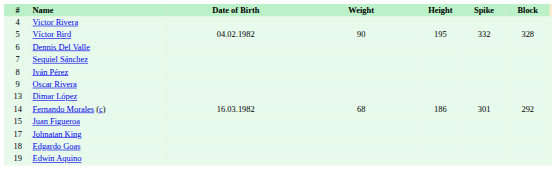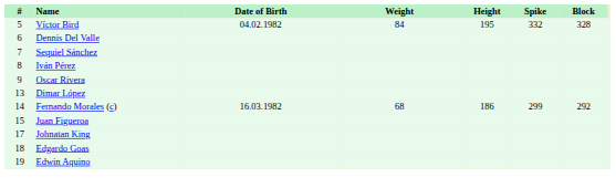 <table border=0 cellpadding=2 cellspacing=0  |- bgcolor=#FFECCE style="text-align:center; font-size:85%;" width=100%>
 <tr bgcolor=#BBF0C9>
 <th width=5%>#</th>
 <th width=25% align=left>Name</th>
 <th width=25%>Date of Birth</th>
 <th width=21%>Weight</th>
 <th width=8%>Height</th>
 <th width=8%>Spike</th>
 <th width=8%>Block</th>
 </tr>
 <tr bgcolor=#E7FAEC>
-<td>4</td>
-<td align=left><a href='#'>Victor Rivera</a></td>
-<td></td>
-<td></td>
-<td></td>
-<td></td>
-<td></td>
-<td></td>
-</tr>
-<tr bgcolor=#E7FAEC>
 <td>5</td>
 <td align=left><a href='#'>Víctor Bird</a></td>
 <td>04.02.1982</td>
-<td>90</td>
+<td>84</td>
 <td>195</td>
 <td>332</td>
 <td>328</td>
 <td></td>
 </tr>
 <tr bgcolor=#E7FAEC>
 <td>6</td>
 <td align=left><a href='#'>Dennis Del Valle</a></td>
 <td></td>
 <td></td>
 <td></td>
 <td></td>
 <td></td>
 <td></td>
 </tr>
 <tr bgcolor=#E7FAEC>
 <td>7</td>
 <td align=left><a href='#'>Sequiel Sánchez</a></td>
 <td></td>
 <td></td>
 <td></td>
 <td></td>
 <td></td>
 <td></td>
 </tr>
 <tr bgcolor=#E7FAEC>
 <td>8</td>
 <td align=left><a href='#'>Iván Pérez</a></td>
 <td></td>
 <td></td>
 <td></td>
 <td></td>
 <td></td>
 <td></td>
 </tr>
 <tr bgcolor=#E7FAEC>
 <td>9</td>
 <td align=left><a href='#'>Oscar Rivera</a></td>
 <td></td>
 <td></td>
 <td></td>
 <td></td>
 <td></td>
 <td></td>
 </tr>
 <tr bgcolor=#E7FAEC>
 <td>13</td>
 <td align=left><a href='#'>Dimar López</a></td>
 <td></td>
 <td></td>
 <td></td>
 <td></td>
 <td></td>
 <td></td>
 </tr>
 <tr bgcolor=#E7FAEC>
 <td>14</td>
 <td align=left><a href='#'>Fernando Morales</a> (<a href='#'>c</a>)</td>
 <td>16.03.1982</td>
 <td>68</td>
 <td>186</td>
-<td>301</td>
+<td>299</td>
 <td>292</td>
 <td></td>
 </tr>
 <tr bgcolor=#E7FAEC>
 <td>15</td>
 <td align=left><a href='#'>Juan Figueroa</a></td>
 <td></td>
 <td></td>
 <td></td>
 <td></td>
 <td></td>
 <td></td>
 </tr>
 <tr bgcolor=#E7FAEC>
 <td>17</td>
 <td align=left><a href='#'>Johnatan King</a></td>
 <td></td>
 <td></td>
 <td></td>
 <td></td>
 <td></td>
 <td></td>
 </tr>
 <tr bgcolor=#E7FAEC>
 <td>18</td>
 <td align=left><a href='#'>Edgardo Goas</a></td>
 <td></td>
 <td></td>
 <td></td>
 <td></td>
 <td></td>
 <td></td>
 </tr>
 <tr bgcolor=#E7FAEC>
 <td>19</td>
 <td align=left><a href='#'>Edwin Aquino</a></td>
 <td></td>
 <td></td>
 <td></td>
 <td></td>
 <td></td>
 <td></td>
 </tr>
 </table>
